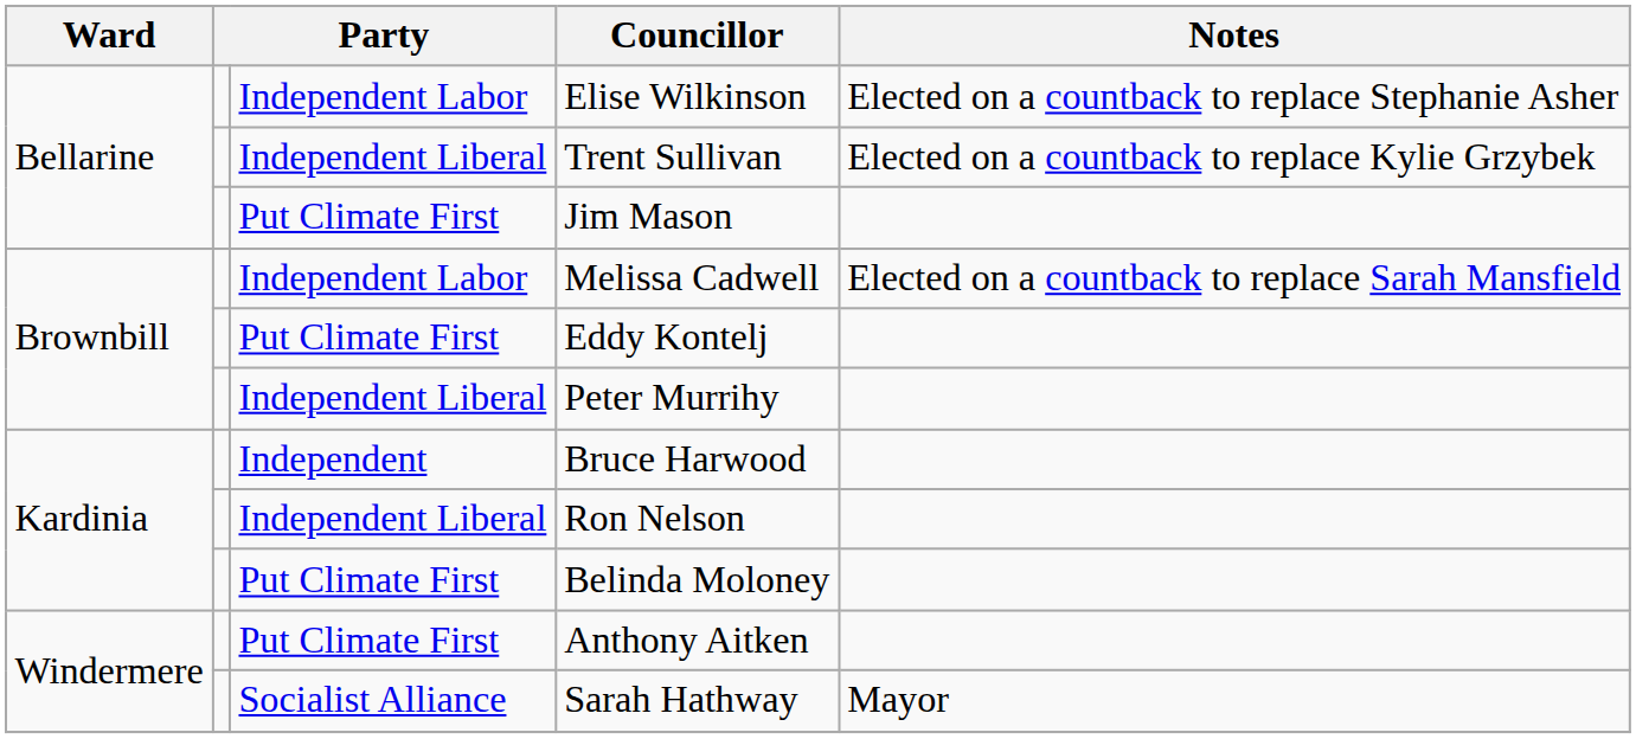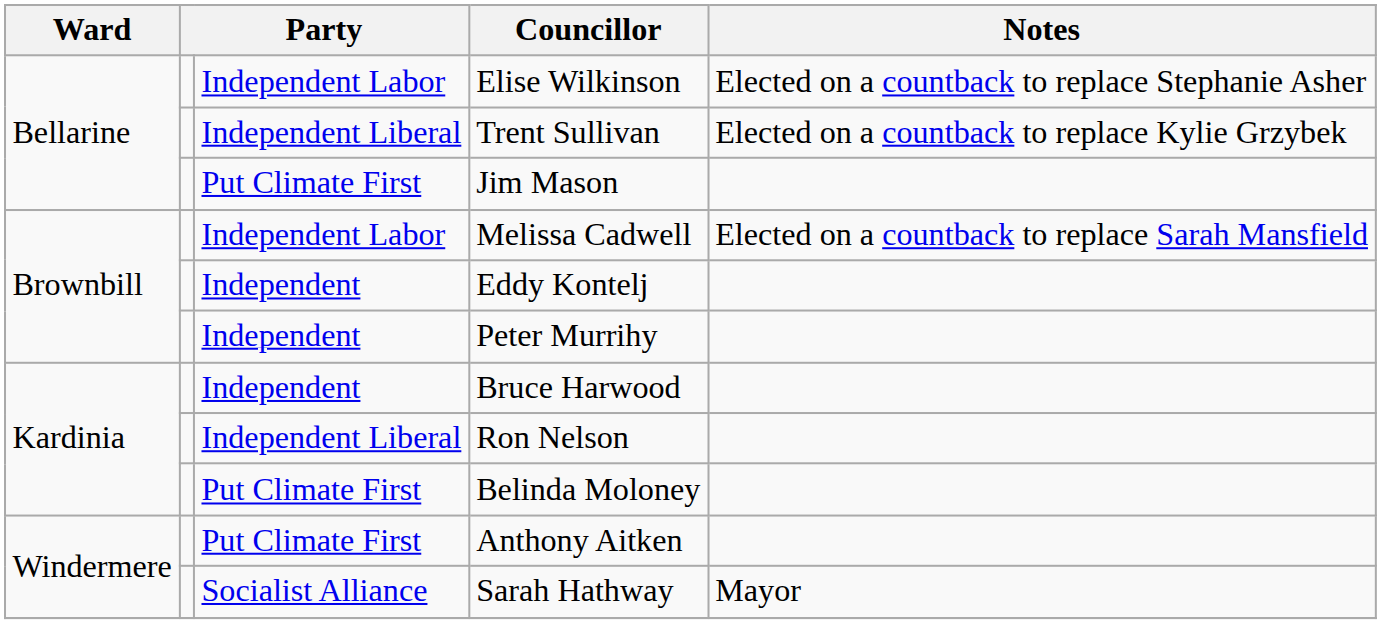 <table class="wikitable">
 <tr>
 <th>Ward</th>
 <th colspan="2">Party</th>
 <th>Councillor</th>
 <th>Notes</th>
 </tr>
 <tr>
 <td rowspan="3">Bellarine</td>
 <td></td>
 <td><a href='#'>Independent Labor</a></td>
 <td>Elise Wilkinson</td>
 <td>Elected on a <a href='#'>countback</a> to replace Stephanie Asher</td>
 </tr>
 <tr>
 <td></td>
 <td><a href='#'>Independent Liberal</a></td>
 <td>Trent Sullivan</td>
 <td>Elected on a <a href='#'>countback</a> to replace Kylie Grzybek</td>
 </tr>
 <tr>
 <td></td>
 <td><a href='#'>Put Climate First</a></td>
 <td>Jim Mason</td>
 <td></td>
 </tr>
 <tr>
 <td rowspan="3">Brownbill</td>
 <td></td>
 <td><a href='#'>Independent Labor</a></td>
 <td>Melissa Cadwell</td>
 <td>Elected on a <a href='#'>countback</a> to replace <a href='#'>Sarah Mansfield</a></td>
 </tr>
 <tr>
 <td></td>
-<td><a href='#'>Put Climate First</a></td>
+<td><a href='#'>Independent</a></td>
 <td>Eddy Kontelj</td>
 <td></td>
 </tr>
 <tr>
 <td></td>
-<td><a href='#'>Independent Liberal</a></td>
+<td><a href='#'>Independent</a></td>
 <td>Peter Murrihy</td>
 <td></td>
 </tr>
 <tr>
 <td rowspan="3">Kardinia</td>
 <td></td>
 <td><a href='#'>Independent</a></td>
 <td>Bruce Harwood</td>
 <td></td>
 </tr>
 <tr>
 <td></td>
 <td><a href='#'>Independent Liberal</a></td>
 <td>Ron Nelson</td>
 <td></td>
 </tr>
 <tr>
 <td></td>
 <td><a href='#'>Put Climate First</a></td>
 <td>Belinda Moloney</td>
 <td></td>
 </tr>
 <tr>
 <td rowspan="2">Windermere</td>
 <td></td>
 <td><a href='#'>Put Climate First</a></td>
 <td>Anthony Aitken</td>
 <td></td>
 </tr>
 <tr>
 <td></td>
 <td><a href='#'>Socialist Alliance</a></td>
 <td>Sarah Hathway</td>
 <td>Mayor</td>
 </tr>
 <tr>
 </tr>
 </table>
